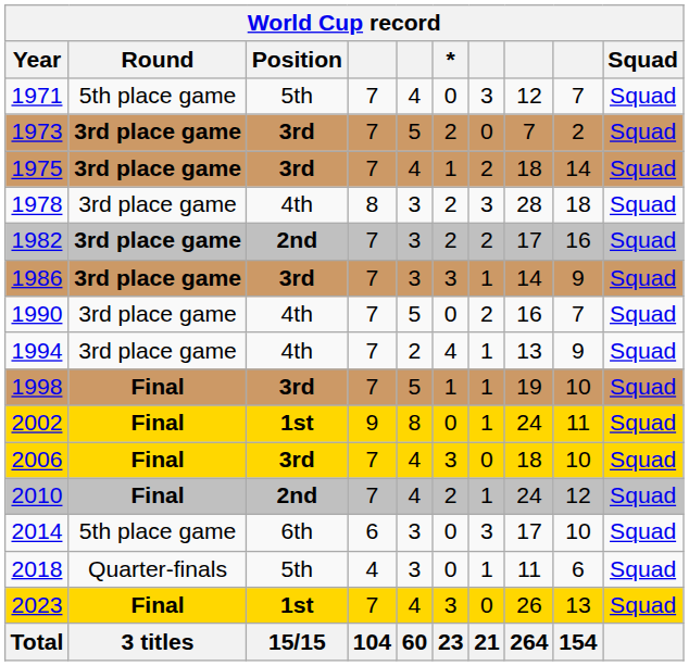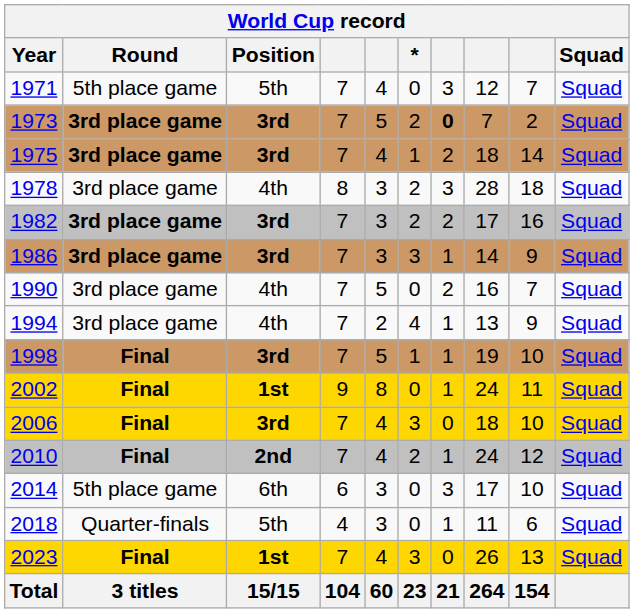 <table class="wikitable" style="text-align: center;">
 <tr>
 <th colspan=10><a href='#'>World Cup</a> record</th>
 </tr>
 <tr>
 <th>Year</th>
 <th>Round</th>
 <th>Position</th>
 <th></th>
 <th></th>
 <th> *</th>
 <th></th>
 <th></th>
 <th></th>
 <th>Squad</th>
 </tr>
 <tr>
 <td> <a href='#'>1971</a></td>
 <td>5th place game</td>
 <td>5th</td>
 <td>7</td>
 <td>4</td>
 <td>0</td>
 <td>3</td>
 <td>12</td>
 <td>7</td>
 <td><a href='#'>Squad</a></td>
 </tr>
 <tr bgcolor=cc9966>
 <td> <a href='#'>1973</a></td>
 <td><strong>3rd place game</strong></td>
 <td><strong>3rd</strong></td>
 <td>7</td>
 <td>5</td>
 <td>2</td>
-<td>0</td>
+<td><strong>0</strong></td>
 <td>7</td>
 <td>2</td>
 <td><a href='#'>Squad</a></td>
 </tr>
 <tr bgcolor=cc9966>
 <td> <a href='#'>1975</a></td>
 <td><strong>3rd place game</strong></td>
 <td><strong>3rd</strong></td>
 <td>7</td>
 <td>4</td>
 <td>1</td>
 <td>2</td>
 <td>18</td>
 <td>14</td>
 <td><a href='#'>Squad</a></td>
 </tr>
 <tr>
 <td> <a href='#'>1978</a></td>
 <td>3rd place game</td>
 <td>4th</td>
 <td>8</td>
 <td>3</td>
 <td>2</td>
 <td>3</td>
 <td>28</td>
 <td>18</td>
 <td><a href='#'>Squad</a></td>
 </tr>
 <tr bgcolor=silver>
 <td> <a href='#'>1982</a></td>
 <td><strong>3rd place game</strong></td>
-<td><strong>2nd</strong></td>
+<td><strong>3rd</strong></td>
 <td>7</td>
 <td>3</td>
 <td>2</td>
 <td>2</td>
 <td>17</td>
 <td>16</td>
 <td><a href='#'>Squad</a></td>
 </tr>
 <tr bgcolor=cc9966>
 <td> <a href='#'>1986</a></td>
 <td><strong>3rd place game</strong></td>
 <td><strong>3rd</strong></td>
 <td>7</td>
 <td>3</td>
 <td>3</td>
 <td>1</td>
 <td>14</td>
 <td>9</td>
 <td><a href='#'>Squad</a></td>
 </tr>
 <tr>
 <td> <a href='#'>1990</a></td>
 <td>3rd place game</td>
 <td>4th</td>
 <td>7</td>
 <td>5</td>
 <td>0</td>
 <td>2</td>
 <td>16</td>
 <td>7</td>
 <td><a href='#'>Squad</a></td>
 </tr>
 <tr>
 <td> <a href='#'>1994</a></td>
 <td>3rd place game</td>
 <td>4th</td>
 <td>7</td>
 <td>2</td>
 <td>4</td>
 <td>1</td>
 <td>13</td>
 <td>9</td>
 <td><a href='#'>Squad</a></td>
 </tr>
 <tr bgcolor=cc9966>
 <td> <a href='#'>1998</a></td>
 <td><strong>Final</strong></td>
 <td><strong>3rd</strong></td>
 <td>7</td>
 <td>5</td>
 <td>1</td>
 <td>1</td>
 <td>19</td>
 <td>10</td>
 <td><a href='#'>Squad</a></td>
 </tr>
 <tr bgcolor=gold>
 <td> <a href='#'>2002</a></td>
 <td><strong>Final</strong></td>
 <td><strong>1st</strong></td>
 <td>9</td>
 <td>8</td>
 <td>0</td>
 <td>1</td>
 <td>24</td>
 <td>11</td>
 <td><a href='#'>Squad</a></td>
 </tr>
 <tr bgcolor=gold>
 <td> <a href='#'>2006</a></td>
 <td><strong>Final</strong></td>
 <td><strong>3rd</strong></td>
 <td>7</td>
 <td>4</td>
 <td>3</td>
 <td>0</td>
 <td>18</td>
 <td>10</td>
 <td><a href='#'>Squad</a></td>
 </tr>
 <tr bgcolor=silver>
 <td> <a href='#'>2010</a></td>
 <td><strong>Final</strong></td>
 <td><strong>2nd</strong></td>
 <td>7</td>
 <td>4</td>
 <td>2</td>
 <td>1</td>
 <td>24</td>
 <td>12</td>
 <td><a href='#'>Squad</a></td>
 </tr>
 <tr>
 <td> <a href='#'>2014</a></td>
 <td>5th place game</td>
 <td>6th</td>
 <td>6</td>
 <td>3</td>
 <td>0</td>
 <td>3</td>
 <td>17</td>
 <td>10</td>
 <td><a href='#'>Squad</a></td>
 </tr>
 <tr>
 <td> <a href='#'>2018</a></td>
 <td>Quarter-finals</td>
 <td>5th</td>
 <td>4</td>
 <td>3</td>
 <td>0</td>
 <td>1</td>
 <td>11</td>
 <td>6</td>
 <td><a href='#'>Squad</a></td>
 </tr>
 <tr bgcolor=gold>
 <td> <a href='#'>2023</a></td>
 <td><strong>Final</strong></td>
 <td><strong>1st</strong></td>
 <td>7</td>
 <td>4</td>
 <td>3</td>
 <td>0</td>
 <td>26</td>
 <td>13</td>
 <td><a href='#'>Squad</a></td>
 </tr>
 <tr>
 <th>Total</th>
 <th>3 titles</th>
 <th>15/15</th>
 <th>104</th>
 <th>60</th>
 <th>23</th>
 <th>21</th>
 <th>264</th>
 <th>154</th>
 <th></th>
 </tr>
 </table>
